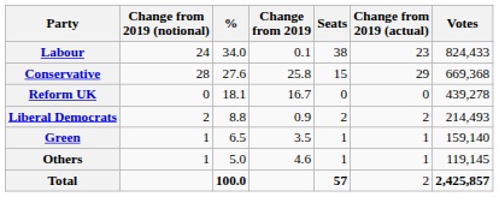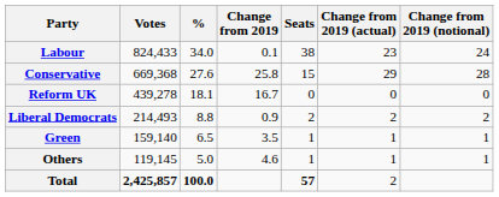 <table class="wikitable plainrowheaders" style="text-align:right">
 <tr>
 <th scope="col">Party</th>
-<th scope="col">Change from<br>2019 (notional)</th>
+<th scope="col">Votes</th>
 <th scope="col">%</th>
 <th scope="col">Change<br>from 2019</th>
 <th scope="col">Seats</th>
 <th>Change from<br>2019 (actual)</th>
-<th scope="col">Votes</th>
+<th scope="col">Change from<br>2019 (notional)</th>
 </tr>
 <tr>
 <th scope="row"><a href='#'>Labour</a></th>
-<td> 24</td>
+<td>824,433</td>
 <td>34.0</td>
 <td> 0.1</td>
 <td>38</td>
 <td> 23</td>
-<td>824,433</td>
+<td> 24</td>
 </tr>
 <tr>
 <th scope="row"><a href='#'>Conservative</a></th>
-<td> 28</td>
+<td>669,368</td>
 <td>27.6</td>
 <td> 25.8</td>
 <td>15</td>
 <td> 29</td>
-<td>669,368</td>
+<td> 28</td>
 </tr>
 <tr>
 <th scope="row"><a href='#'>Reform UK</a></th>
-<td> 0</td>
+<td>439,278</td>
 <td>18.1</td>
 <td> 16.7</td>
 <td>0</td>
 <td> 0</td>
-<td>439,278</td>
+<td> 0</td>
 </tr>
 <tr>
 <th scope="row"><a href='#'>Liberal Democrats</a></th>
-<td> 2</td>
+<td>214,493</td>
 <td>8.8</td>
 <td> 0.9</td>
 <td>2</td>
 <td> 2</td>
-<td>214,493</td>
+<td> 2</td>
 </tr>
 <tr>
 <th scope="row"><a href='#'>Green</a></th>
-<td> 1</td>
+<td>159,140</td>
 <td>6.5</td>
 <td> 3.5</td>
 <td>1</td>
 <td> 1</td>
-<td>159,140</td>
+<td> 1</td>
 </tr>
 <tr>
 <th scope="row">Others</th>
-<td> 1</td>
+<td>119,145</td>
 <td>5.0</td>
 <td> 4.6</td>
 <td>1</td>
 <td> 1</td>
-<td>119,145</td>
+<td> 1</td>
 </tr>
 <tr>
 <th scope="row"><strong>Total</strong></th>
-<td></td>
+<td><strong>2,425,857</strong></td>
 <td><strong>100.0</strong></td>
 <td></td>
 <td><strong>57</strong></td>
 <td> 2</td>
-<td><strong>2,425,857</strong></td>
+<td></td>
 </tr>
 </table>
